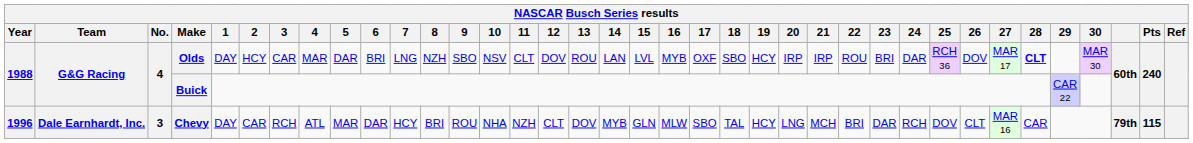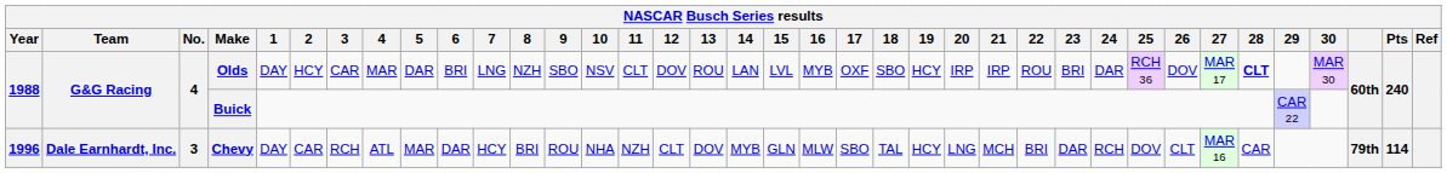 <table class="wikitable" style="text-align:center; font-size:75%">
 <tr>
 <th colspan=42><a href='#'>NASCAR</a> <a href='#'>Busch Series</a> results</th>
 </tr>
 <tr>
 <th>Year</th>
 <th>Team</th>
 <th>No.</th>
 <th>Make</th>
 <th>1</th>
 <th>2</th>
 <th>3</th>
 <th>4</th>
 <th>5</th>
 <th>6</th>
 <th>7</th>
 <th>8</th>
 <th>9</th>
 <th>10</th>
 <th>11</th>
 <th>12</th>
 <th>13</th>
 <th>14</th>
 <th>15</th>
 <th>16</th>
 <th>17</th>
 <th>18</th>
 <th>19</th>
 <th>20</th>
 <th>21</th>
 <th>22</th>
 <th>23</th>
 <th>24</th>
 <th>25</th>
 <th>26</th>
 <th>27</th>
 <th>28</th>
 <th>29</th>
 <th>30</th>
 <th></th>
 <th>Pts</th>
 <th>Ref</th>
 </tr>
 <tr>
 <th rowspan=2><a href='#'>1988</a></th>
 <th rowspan=2><a href='#'>G&G Racing</a></th>
 <th rowspan=2>4</th>
 <th><a href='#'>Olds</a></th>
 <td><a href='#'>DAY</a></td>
 <td><a href='#'>HCY</a></td>
 <td><a href='#'>CAR</a></td>
 <td><a href='#'>MAR</a></td>
 <td><a href='#'>DAR</a></td>
 <td><a href='#'>BRI</a></td>
 <td><a href='#'>LNG</a></td>
 <td><a href='#'>NZH</a></td>
 <td><a href='#'>SBO</a></td>
 <td><a href='#'>NSV</a></td>
 <td><a href='#'>CLT</a></td>
 <td><a href='#'>DOV</a></td>
 <td><a href='#'>ROU</a></td>
 <td><a href='#'>LAN</a></td>
 <td><a href='#'>LVL</a></td>
 <td><a href='#'>MYB</a></td>
 <td><a href='#'>OXF</a></td>
 <td><a href='#'>SBO</a></td>
 <td><a href='#'>HCY</a></td>
 <td><a href='#'>IRP</a></td>
 <td><a href='#'>IRP</a></td>
 <td><a href='#'>ROU</a></td>
 <td><a href='#'>BRI</a></td>
 <td><a href='#'>DAR</a></td>
 <td style="background:#EFCFFF;"><a href='#'>RCH</a><br><small>36</small></td>
 <td><a href='#'>DOV</a></td>
 <td style="background:#DFFFDF;"><a href='#'>MAR</a><br><small>17</small></td>
 <td><strong><a href='#'>CLT</a></strong></td>
 <td></td>
 <td style="background:#EFCFFF;"><a href='#'>MAR</a><br><small>30</small></td>
 <th rowspan=2>60th</th>
 <th rowspan=2>240</th>
 <th rowspan=2></th>
 </tr>
 <tr>
 <th><a href='#'>Buick</a></th>
 <td colspan=28></td>
 <td style="background:#CFCFFF;"><a href='#'>CAR</a><br><small>22</small></td>
 <td></td>
 </tr>
 <tr>
 <th><a href='#'>1996</a></th>
 <th><a href='#'>Dale Earnhardt, Inc.</a></th>
 <th>3</th>
 <th><a href='#'>Chevy</a></th>
 <td><a href='#'>DAY</a></td>
 <td><a href='#'>CAR</a></td>
 <td><a href='#'>RCH</a></td>
 <td><a href='#'>ATL</a></td>
 <td><a href='#'>MAR</a></td>
 <td><a href='#'>DAR</a></td>
 <td><a href='#'>HCY</a></td>
 <td><a href='#'>BRI</a></td>
 <td><a href='#'>ROU</a></td>
 <td><a href='#'>NHA</a></td>
 <td><a href='#'>NZH</a></td>
 <td><a href='#'>CLT</a></td>
 <td><a href='#'>DOV</a></td>
 <td><a href='#'>MYB</a></td>
 <td><a href='#'>GLN</a></td>
 <td><a href='#'>MLW</a></td>
 <td><a href='#'>SBO</a></td>
 <td><a href='#'>TAL</a></td>
 <td><a href='#'>HCY</a></td>
 <td><a href='#'>LNG</a></td>
 <td><a href='#'>MCH</a></td>
 <td><a href='#'>BRI</a></td>
 <td><a href='#'>DAR</a></td>
 <td><a href='#'>RCH</a></td>
 <td><a href='#'>DOV</a></td>
 <td><a href='#'>CLT</a></td>
 <td style="background:#DFFFDF;"><a href='#'>MAR</a><br><small>16</small></td>
 <td><a href='#'>CAR</a></td>
 <td colspan=2></td>
 <th>79th</th>
-<th>115</th>
+<th>114</th>
 <th></th>
 </tr>
 </table>
